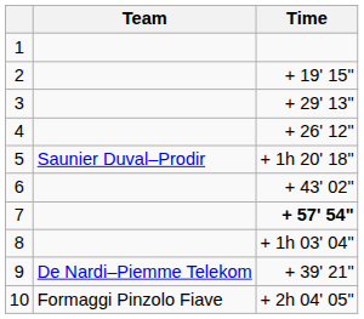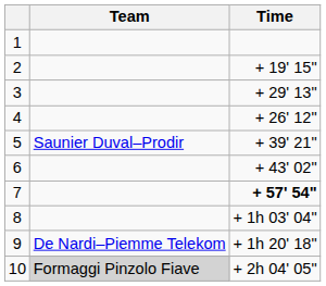 <table class="wikitable">
 <tr>
 <th></th>
 <th>Team</th>
 <th>Time</th>
 </tr>
 <tr>
 <td style="text-align:center;">1</td>
 <td></td>
 <td align="right"></td>
 </tr>
 <tr>
 <td style="text-align:center;">2</td>
 <td></td>
 <td align="right">+ 19' 15"</td>
 </tr>
 <tr>
 <td style="text-align:center;">3</td>
 <td></td>
 <td align="right">+ 29' 13"</td>
 </tr>
 <tr>
 <td style="text-align:center;">4</td>
 <td></td>
 <td align="right">+ 26' 12"</td>
 </tr>
 <tr>
 <td style="text-align:center;">5</td>
 <td><a href='#'>Saunier Duval–Prodir</a></td>
-<td align="right">+ 1h 20' 18"</td>
+<td align="right">+ 39' 21"</td>
 </tr>
 <tr>
 <td style="text-align:center;">6</td>
 <td></td>
 <td align="right">+ 43' 02"</td>
 </tr>
 <tr>
 <td style="text-align:center;">7</td>
 <td></td>
 <td align="right"><strong>+ 57' 54"</strong></td>
 </tr>
 <tr>
 <td style="text-align:center;">8</td>
 <td></td>
 <td align="right">+ 1h 03' 04"</td>
 </tr>
 <tr>
 <td style="text-align:center;">9</td>
 <td><a href='#'>De Nardi–Piemme Telekom</a></td>
-<td align="right">+ 39' 21"</td>
+<td align="right">+ 1h 20' 18"</td>
 </tr>
 <tr>
 <td style="text-align:center;">10</td>
-<td>Formaggi Pinzolo Fiave</td>
+<td style="background: lightgrey;">Formaggi Pinzolo Fiave</td>
 <td align="right">+ 2h 04' 05"</td>
 </tr>
 </table>
